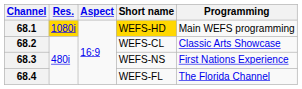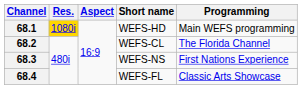 <table class="wikitable">
 <tr>
 <th scope = "col"><a href='#'>Channel</a></th>
 <th scope = "col"><a href='#'>Res.</a></th>
 <th scope = "col"><a href='#'>Aspect</a></th>
 <th scope = "col">Short name</th>
 <th scope = "col">Programming</th>
 </tr>
 <tr>
 <th scope = "row">68.1</th>
 <td style="background: gold;"><a href='#'>1080i</a></td>
 <td rowspan=4><a href='#'>16:9</a></td>
-<td style="background: gold;">WEFS-HD</td>
+<td>WEFS-HD</td>
 <td>Main WEFS programming</td>
 </tr>
 <tr>
 <th scope = "row">68.2</th>
 <td rowspan=3><a href='#'>480i</a></td>
 <td>WEFS-CL</td>
-<td><a href='#'>Classic Arts Showcase</a></td>
+<td><a href='#'>The Florida Channel</a></td>
 </tr>
 <tr>
 <th scope = "row">68.3</th>
 <td>WEFS-NS</td>
 <td><a href='#'>First Nations Experience</a></td>
 </tr>
 <tr>
 <th scope = "row">68.4</th>
 <td>WEFS-FL</td>
-<td><a href='#'>The Florida Channel</a></td>
+<td><a href='#'>Classic Arts Showcase</a></td>
 </tr>
 </table>
